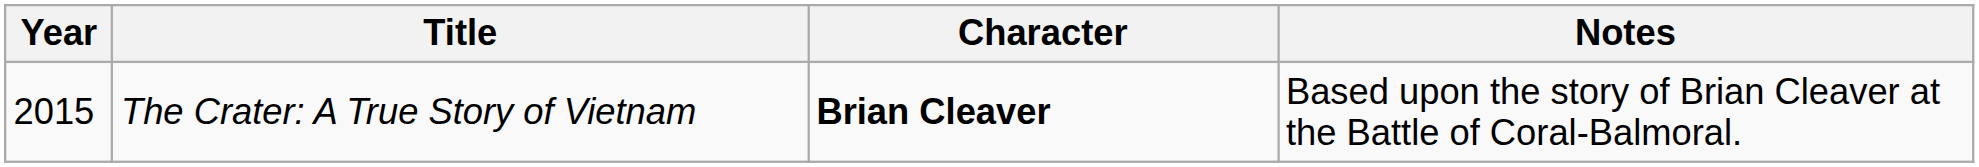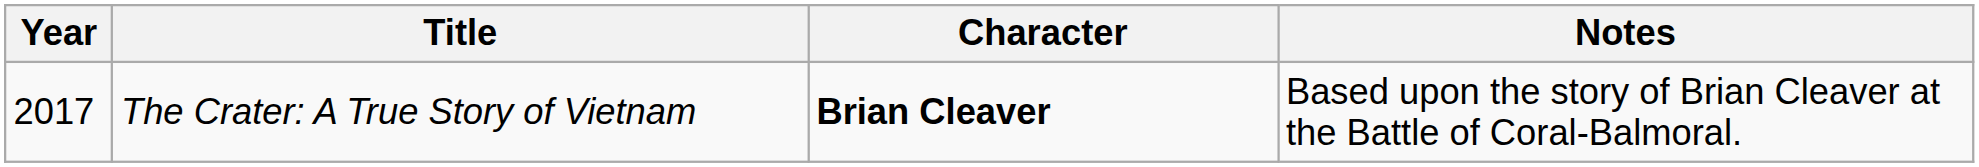 <table class="wikitable">
 <tr>
 <th scope="col" width="40">Year</th>
 <th scope="col" width="300">Title</th>
 <th scope="col" width="200">Character</th>
 <th scope="col" width="300">Notes</th>
 </tr>
 <tr>
-<td>2015</td>
+<td>2017</td>
 <td><em>The Crater: A True Story of Vietnam</em></td>
 <td><strong>Brian Cleaver</strong></td>
 <td>Based upon the story of Brian Cleaver at the Battle of Coral-Balmoral.</td>
 </tr>
 </table>
